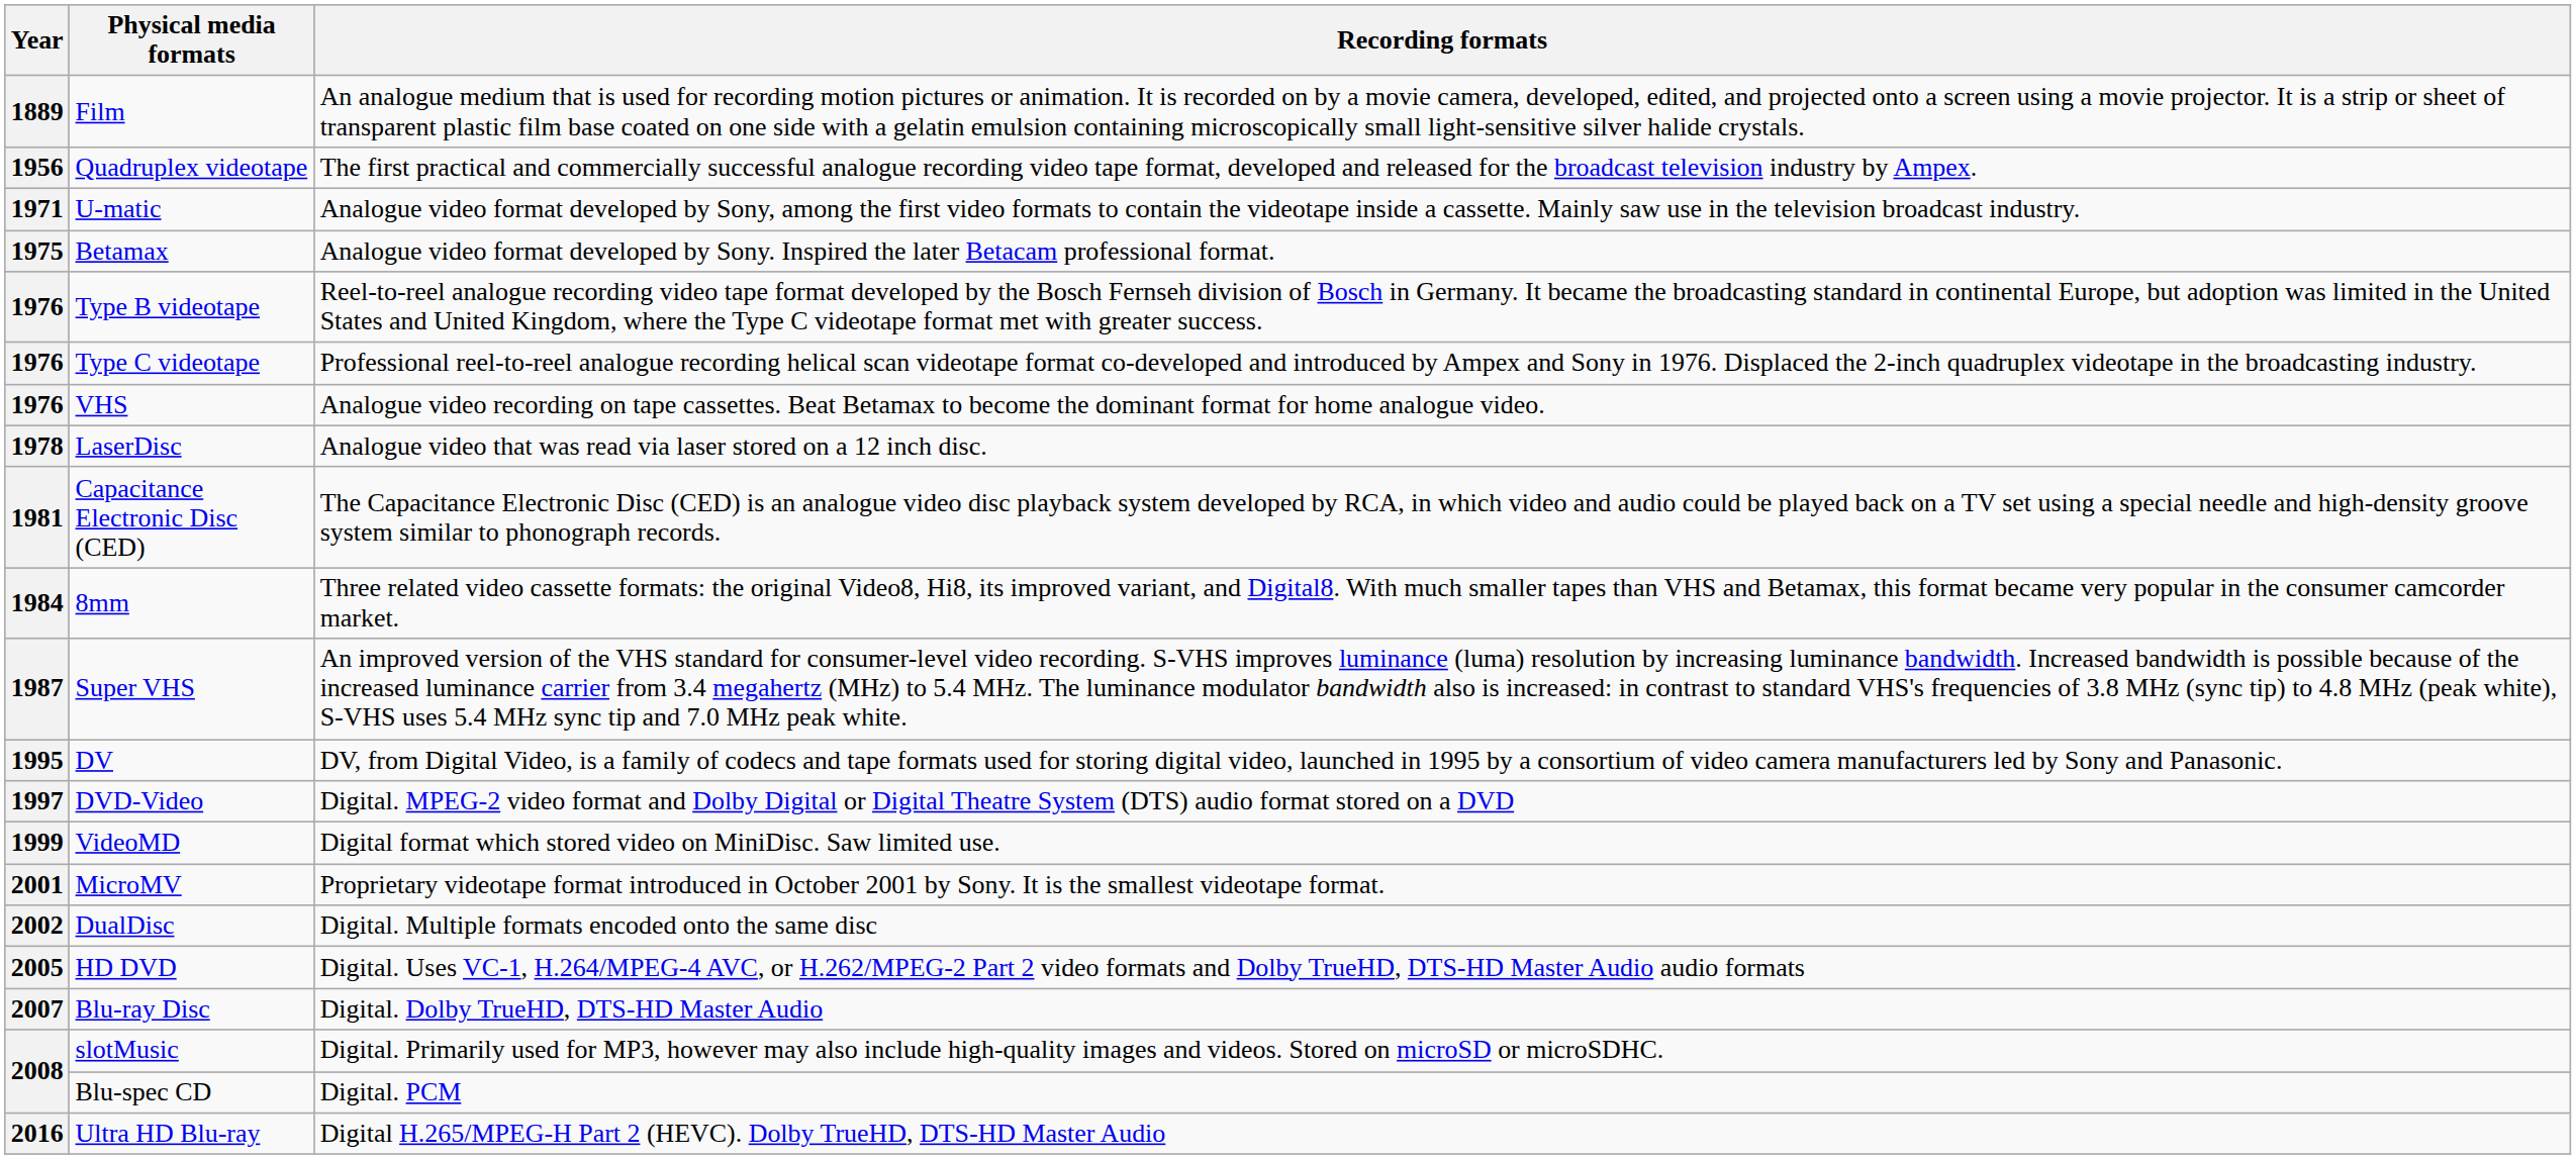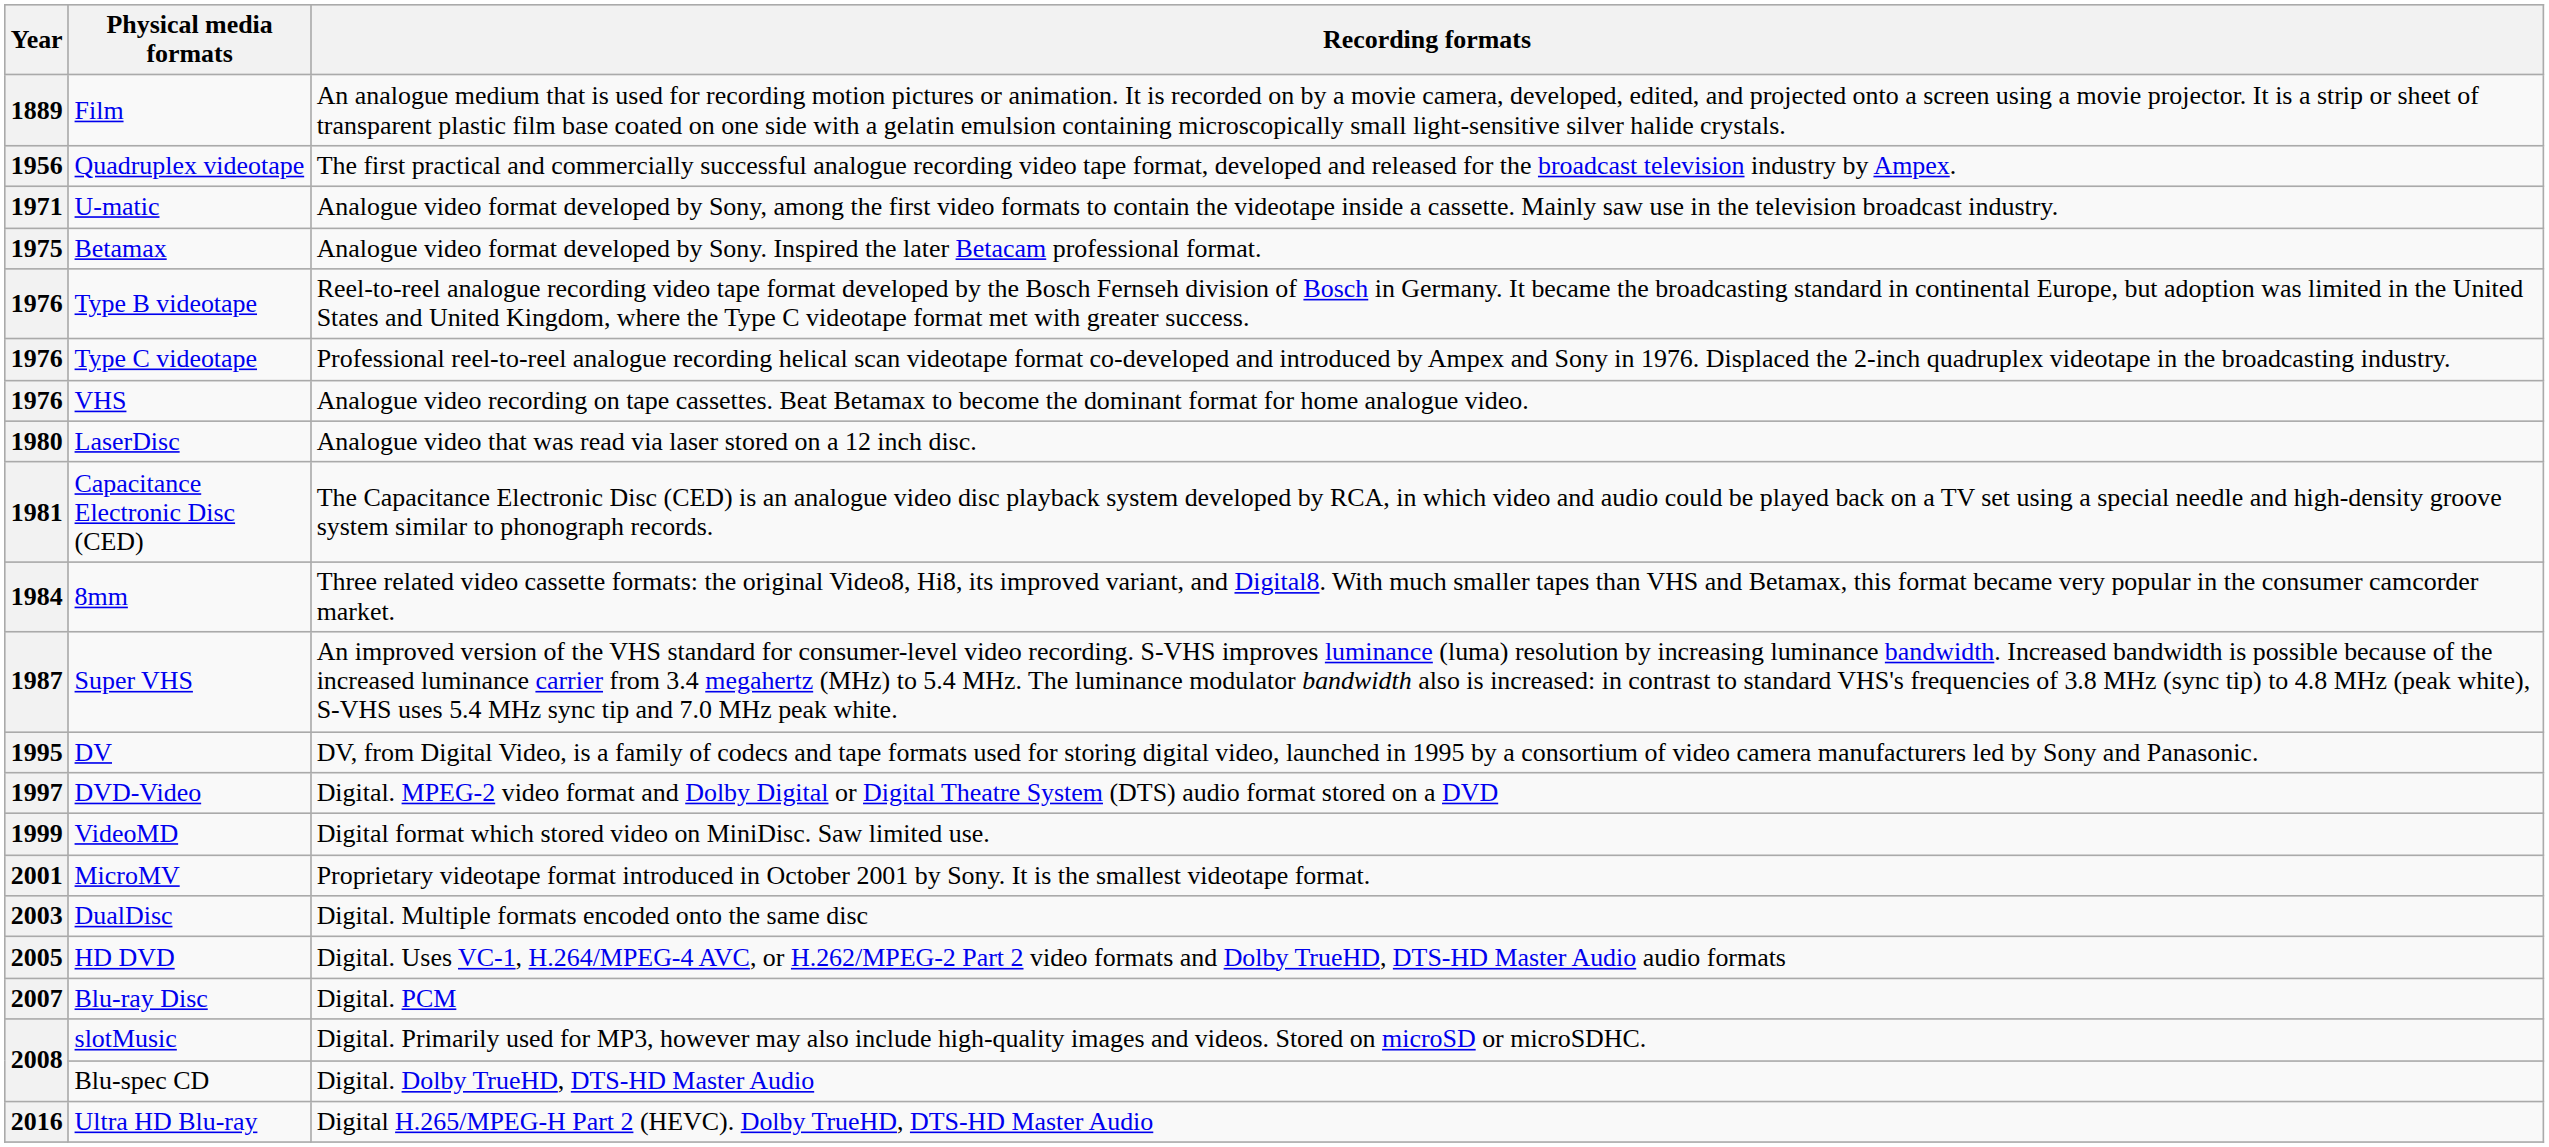 <table class="wikitable">
 <tr>
 <th>Year</th>
 <th>Physical media formats</th>
 <th>Recording formats</th>
 </tr>
 <tr>
 <th>1889</th>
 <td><a href='#'>Film</a></td>
 <td> An analogue medium that is used for recording motion pictures or animation. It is recorded on by a movie camera, developed, edited, and projected onto a screen using a  movie projector. It is a strip or sheet of transparent plastic film base coated on one side with a gelatin emulsion containing microscopically small light-sensitive silver halide crystals.</td>
 </tr>
 <tr>
 <th>1956</th>
 <td><a href='#'>Quadruplex videotape</a></td>
 <td> The first practical and commercially successful analogue recording video tape format, developed and released for the <a href='#'>broadcast television</a> industry by <a href='#'>Ampex</a>.</td>
 </tr>
 <tr>
 <th>1971</th>
 <td><a href='#'>U-matic</a></td>
 <td> Analogue video format developed by Sony, among the first video formats to contain the videotape inside a cassette. Mainly saw use in the television broadcast industry.</td>
 </tr>
 <tr>
 <th>1975</th>
 <td><a href='#'>Betamax</a></td>
 <td> Analogue video format developed by Sony. Inspired the later <a href='#'>Betacam</a> professional format.</td>
 </tr>
 <tr>
 <th>1976</th>
 <td><a href='#'>Type B videotape</a></td>
 <td> Reel-to-reel analogue recording video tape format developed by the Bosch Fernseh division of <a href='#'>Bosch</a> in Germany. It became the broadcasting standard in continental Europe, but adoption was limited in the United States and United Kingdom, where the Type C videotape format met with greater success.</td>
 </tr>
 <tr>
 <th>1976</th>
 <td><a href='#'>Type C videotape</a></td>
 <td> Professional reel-to-reel analogue recording helical scan videotape format co-developed and introduced by Ampex and Sony in 1976. Displaced the 2-inch quadruplex videotape in the broadcasting industry.</td>
 </tr>
 <tr>
 <th>1976</th>
 <td><a href='#'>VHS</a></td>
 <td>Analogue video recording on tape cassettes. Beat Betamax to become the dominant format for home analogue video.</td>
 </tr>
 <tr>
-<th>1978</th>
+<th>1980</th>
 <td><a href='#'>LaserDisc</a></td>
 <td>Analogue video that was read via laser stored on a 12 inch disc.</td>
 </tr>
 <tr>
 <th>1981</th>
 <td><a href='#'>Capacitance Electronic Disc</a> (CED)</td>
 <td>The Capacitance Electronic Disc (CED) is an analogue video disc playback system developed by RCA, in which video and audio could be played back on a TV set using a special needle and high-density groove system similar to phonograph records.</td>
 </tr>
 <tr>
 <th>1984</th>
 <td><a href='#'>8mm</a></td>
 <td> Three related video cassette formats: the original Video8, Hi8, its improved variant, and <a href='#'>Digital8</a>. With much smaller tapes than VHS and Betamax, this format became very popular in the consumer camcorder market.</td>
 </tr>
 <tr>
 <th>1987</th>
 <td><a href='#'>Super VHS</a></td>
 <td> An improved version of the VHS standard for consumer-level video recording. S-VHS improves <a href='#'>luminance</a> (luma) resolution by increasing luminance <a href='#'>bandwidth</a>. Increased bandwidth is possible because of the increased luminance <a href='#'>carrier</a> from 3.4 <a href='#'>megahertz</a> (MHz) to 5.4 MHz. The luminance modulator <em>bandwidth</em> also is increased: in contrast to standard VHS's frequencies of 3.8 MHz (sync tip) to 4.8 MHz (peak white), S-VHS uses 5.4 MHz sync tip and 7.0 MHz peak white.</td>
 </tr>
 <tr>
 <th>1995</th>
 <td><a href='#'>DV</a></td>
 <td> DV, from Digital Video, is a family of codecs and tape formats used for storing digital video, launched in 1995 by a consortium of video camera manufacturers led by Sony and Panasonic.</td>
 </tr>
 <tr>
 <th>1997</th>
 <td><a href='#'>DVD-Video</a></td>
 <td>Digital. <a href='#'>MPEG-2</a> video format and <a href='#'>Dolby Digital</a> or <a href='#'>Digital Theatre System</a> (DTS) audio format stored on a <a href='#'>DVD</a></td>
 </tr>
 <tr>
 <th>1999</th>
 <td><a href='#'>VideoMD</a></td>
 <td>Digital format which stored video on MiniDisc. Saw limited use.</td>
 </tr>
 <tr>
 <th>2001</th>
 <td><a href='#'>MicroMV</a></td>
 <td> Proprietary videotape format introduced in October 2001 by Sony. It is the smallest videotape format.</td>
 </tr>
 <tr>
-<th>2002</th>
+<th>2003</th>
 <td><a href='#'>DualDisc</a></td>
 <td>Digital. Multiple formats encoded onto the same disc</td>
 </tr>
 <tr>
 <th>2005</th>
 <td><a href='#'>HD DVD</a></td>
 <td> Digital. Uses <a href='#'>VC-1</a>, <a href='#'>H.264/MPEG-4 AVC</a>, or <a href='#'>H.262/MPEG-2 Part 2</a> video formats and <a href='#'>Dolby TrueHD</a>, <a href='#'>DTS-HD Master Audio</a> audio formats</td>
 </tr>
 <tr>
 <th>2007</th>
 <td><a href='#'>Blu-ray Disc</a></td>
-<td>Digital. <a href='#'>Dolby TrueHD</a>, <a href='#'>DTS-HD Master Audio</a></td>
+<td>Digital. <a href='#'>PCM</a></td>
 </tr>
 <tr>
 <th rowspan="2">2008</th>
 <td><a href='#'>slotMusic</a></td>
 <td> Digital. Primarily used for MP3, however may also include high-quality images and videos. Stored on <a href='#'>microSD</a> or microSDHC.</td>
 </tr>
 <tr>
 <td>Blu-spec CD</td>
-<td>Digital. <a href='#'>PCM</a></td>
+<td>Digital. <a href='#'>Dolby TrueHD</a>, <a href='#'>DTS-HD Master Audio</a></td>
 </tr>
 <tr>
 <th>2016</th>
 <td><a href='#'>Ultra HD Blu-ray</a></td>
 <td>Digital <a href='#'>H.265/MPEG-H Part 2</a> (HEVC). <a href='#'>Dolby TrueHD</a>, <a href='#'>DTS-HD Master Audio</a></td>
 </tr>
 </table>
